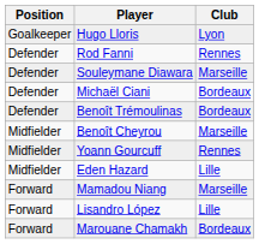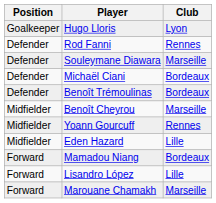 <table class="wikitable" style="font-size:95%">
 <tr>
 <th>Position</th>
 <th>Player</th>
 <th>Club</th>
 </tr>
 <tr style="background:#efefef">
 <td>Goalkeeper</td>
 <td> <a href='#'>Hugo Lloris</a></td>
 <td><a href='#'>Lyon</a></td>
 </tr>
 <tr>
 <td>Defender</td>
 <td> <a href='#'>Rod Fanni</a></td>
 <td><a href='#'>Rennes</a></td>
 </tr>
 <tr style="background:#efefef">
 <td>Defender</td>
 <td> <a href='#'>Souleymane Diawara</a></td>
 <td><a href='#'>Marseille</a></td>
 </tr>
 <tr>
 <td>Defender</td>
 <td> <a href='#'>Michaël Ciani</a></td>
 <td><a href='#'>Bordeaux</a></td>
 </tr>
 <tr style="background:#efefef">
 <td>Defender</td>
 <td> <a href='#'>Benoît Trémoulinas</a></td>
 <td><a href='#'>Bordeaux</a></td>
 </tr>
 <tr>
 <td>Midfielder</td>
 <td> <a href='#'>Benoît Cheyrou</a></td>
 <td><a href='#'>Marseille</a></td>
 </tr>
 <tr style="background:#efefef">
 <td>Midfielder</td>
 <td> <a href='#'>Yoann Gourcuff</a></td>
 <td><a href='#'>Rennes</a></td>
 </tr>
 <tr>
 <td>Midfielder</td>
 <td> <a href='#'>Eden Hazard</a></td>
 <td><a href='#'>Lille</a></td>
 </tr>
 <tr style="background:#efefef">
 <td>Forward</td>
 <td> <a href='#'>Mamadou Niang</a></td>
-<td><a href='#'>Marseille</a></td>
+<td><a href='#'>Bordeaux</a></td>
 </tr>
 <tr>
 <td>Forward</td>
 <td> <a href='#'>Lisandro López</a></td>
 <td><a href='#'>Lille</a></td>
 </tr>
 <tr style="background:#efefef">
 <td>Forward</td>
 <td> <a href='#'>Marouane Chamakh</a></td>
-<td><a href='#'>Bordeaux</a></td>
+<td><a href='#'>Marseille</a></td>
 </tr>
 </table>
